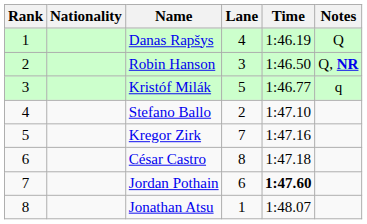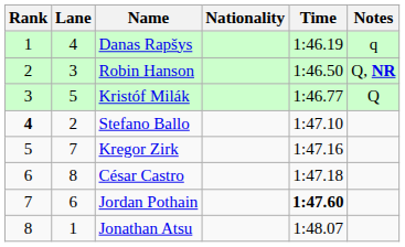 <table class="wikitable sortable" style="text-align:center">
 <tr>
 <th>Rank</th>
+<th>Lane</th>
+<th>Name</th>
 <th>Nationality</th>
-<th>Name</th>
-<th>Lane</th>
 <th>Time</th>
 <th>Notes</th>
 </tr>
 <tr bgcolor=ccffcc>
 <td>1</td>
+<td>4</td>
+<td align=left><a href='#'>Danas Rapšys</a></td>
 <td align=left></td>
-<td align=left><a href='#'>Danas Rapšys</a></td>
-<td>4</td>
 <td>1:46.19</td>
-<td>Q</td>
+<td>q</td>
 </tr>
 <tr bgcolor=ccffcc>
 <td>2</td>
+<td>3</td>
+<td align=left><a href='#'>Robin Hanson</a></td>
 <td align=left></td>
-<td align=left><a href='#'>Robin Hanson</a></td>
-<td>3</td>
 <td>1:46.50</td>
 <td>Q, <strong><a href='#'>NR</a></strong></td>
 </tr>
 <tr bgcolor=ccffcc>
 <td>3</td>
+<td>5</td>
+<td align=left><a href='#'>Kristóf Milák</a></td>
 <td align=left></td>
-<td align=left><a href='#'>Kristóf Milák</a></td>
-<td>5</td>
 <td>1:46.77</td>
-<td>q</td>
+<td>Q</td>
 </tr>
 <tr>
-<td>4</td>
+<td><strong>4</strong></td>
+<td>2</td>
+<td align=left><a href='#'>Stefano Ballo</a></td>
 <td align=left></td>
-<td align=left><a href='#'>Stefano Ballo</a></td>
-<td>2</td>
 <td>1:47.10</td>
 <td></td>
 </tr>
 <tr>
 <td>5</td>
+<td>7</td>
+<td align=left><a href='#'>Kregor Zirk</a></td>
 <td align=left></td>
-<td align=left><a href='#'>Kregor Zirk</a></td>
-<td>7</td>
 <td>1:47.16</td>
 <td></td>
 </tr>
 <tr>
 <td>6</td>
+<td>8</td>
+<td align=left><a href='#'>César Castro</a></td>
 <td align=left></td>
-<td align=left><a href='#'>César Castro</a></td>
-<td>8</td>
 <td>1:47.18</td>
 <td></td>
 </tr>
 <tr>
 <td>7</td>
+<td>6</td>
+<td align=left><a href='#'>Jordan Pothain</a></td>
 <td align=left></td>
-<td align=left><a href='#'>Jordan Pothain</a></td>
-<td>6</td>
 <td><strong>1:47.60</strong></td>
 <td></td>
 </tr>
 <tr>
 <td>8</td>
+<td>1</td>
+<td align=left><a href='#'>Jonathan Atsu</a></td>
 <td align=left></td>
-<td align=left><a href='#'>Jonathan Atsu</a></td>
-<td>1</td>
 <td>1:48.07</td>
 <td></td>
 </tr>
 </table>
